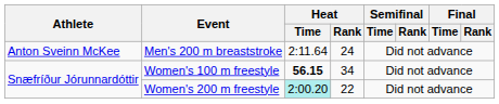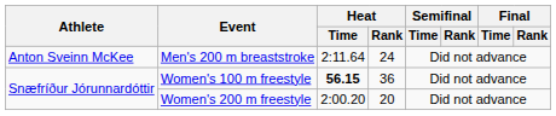 <table class=wikitable style="font-size:90%">
 <tr>
 <th rowspan="2">Athlete</th>
 <th rowspan="2">Event</th>
 <th colspan="2">Heat</th>
 <th colspan="2">Semifinal</th>
 <th colspan="2">Final</th>
 </tr>
 <tr style="font-size:95%">
 <th>Time</th>
 <th>Rank</th>
 <th>Time</th>
 <th>Rank</th>
 <th>Time</th>
 <th>Rank</th>
 </tr>
 <tr align=center>
 <td align=left><a href='#'>Anton Sveinn McKee</a></td>
 <td align=left><a href='#'>Men's 200 m breaststroke</a></td>
 <td>2:11.64</td>
 <td>24</td>
 <td colspan="4">Did not advance</td>
 </tr>
 <tr align=center>
 <td align=left rowspan=2><a href='#'>Snæfríður Jórunnardóttir</a></td>
 <td align=left><a href='#'>Women's 100 m freestyle</a></td>
 <td><strong>56.15</strong></td>
-<td>34</td>
+<td>36</td>
 <td colspan="4">Did not advance</td>
 </tr>
 <tr align=center>
 <td align=left><a href='#'>Women's 200 m freestyle</a></td>
-<td style="background: paleturquoise;">2:00.20</td>
-<td>22</td>
+<td>2:00.20</td>
+<td>20</td>
 <td colspan="4">Did not advance</td>
 </tr>
 </table>
